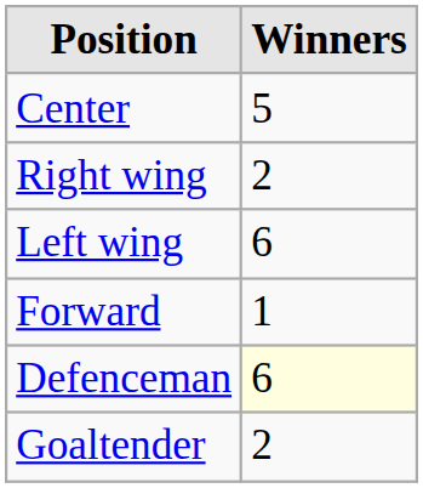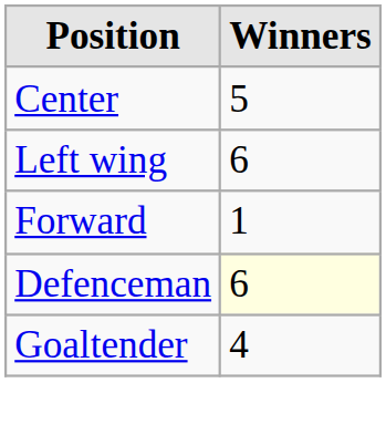 <table class="wikitable">
 <tr>
 <th style="background:#e5e5e5;">Position</th>
 <th style="background:#e5e5e5;">Winners</th>
 </tr>
 <tr>
 <td><a href='#'>Center</a></td>
 <td>5</td>
-</tr>
-<tr>
-<td><a href='#'>Right wing</a></td>
-<td>2</td>
 </tr>
 <tr>
 <td><a href='#'>Left wing</a></td>
 <td>6</td>
 </tr>
 <tr>
 <td><a href='#'>Forward</a></td>
 <td>1</td>
 </tr>
 <tr>
 <td><a href='#'>Defenceman</a></td>
 <td style="background: lightyellow;">6</td>
 </tr>
 <tr>
 <td><a href='#'>Goaltender</a></td>
-<td>2</td>
+<td>4</td>
 </tr>
 </table>
